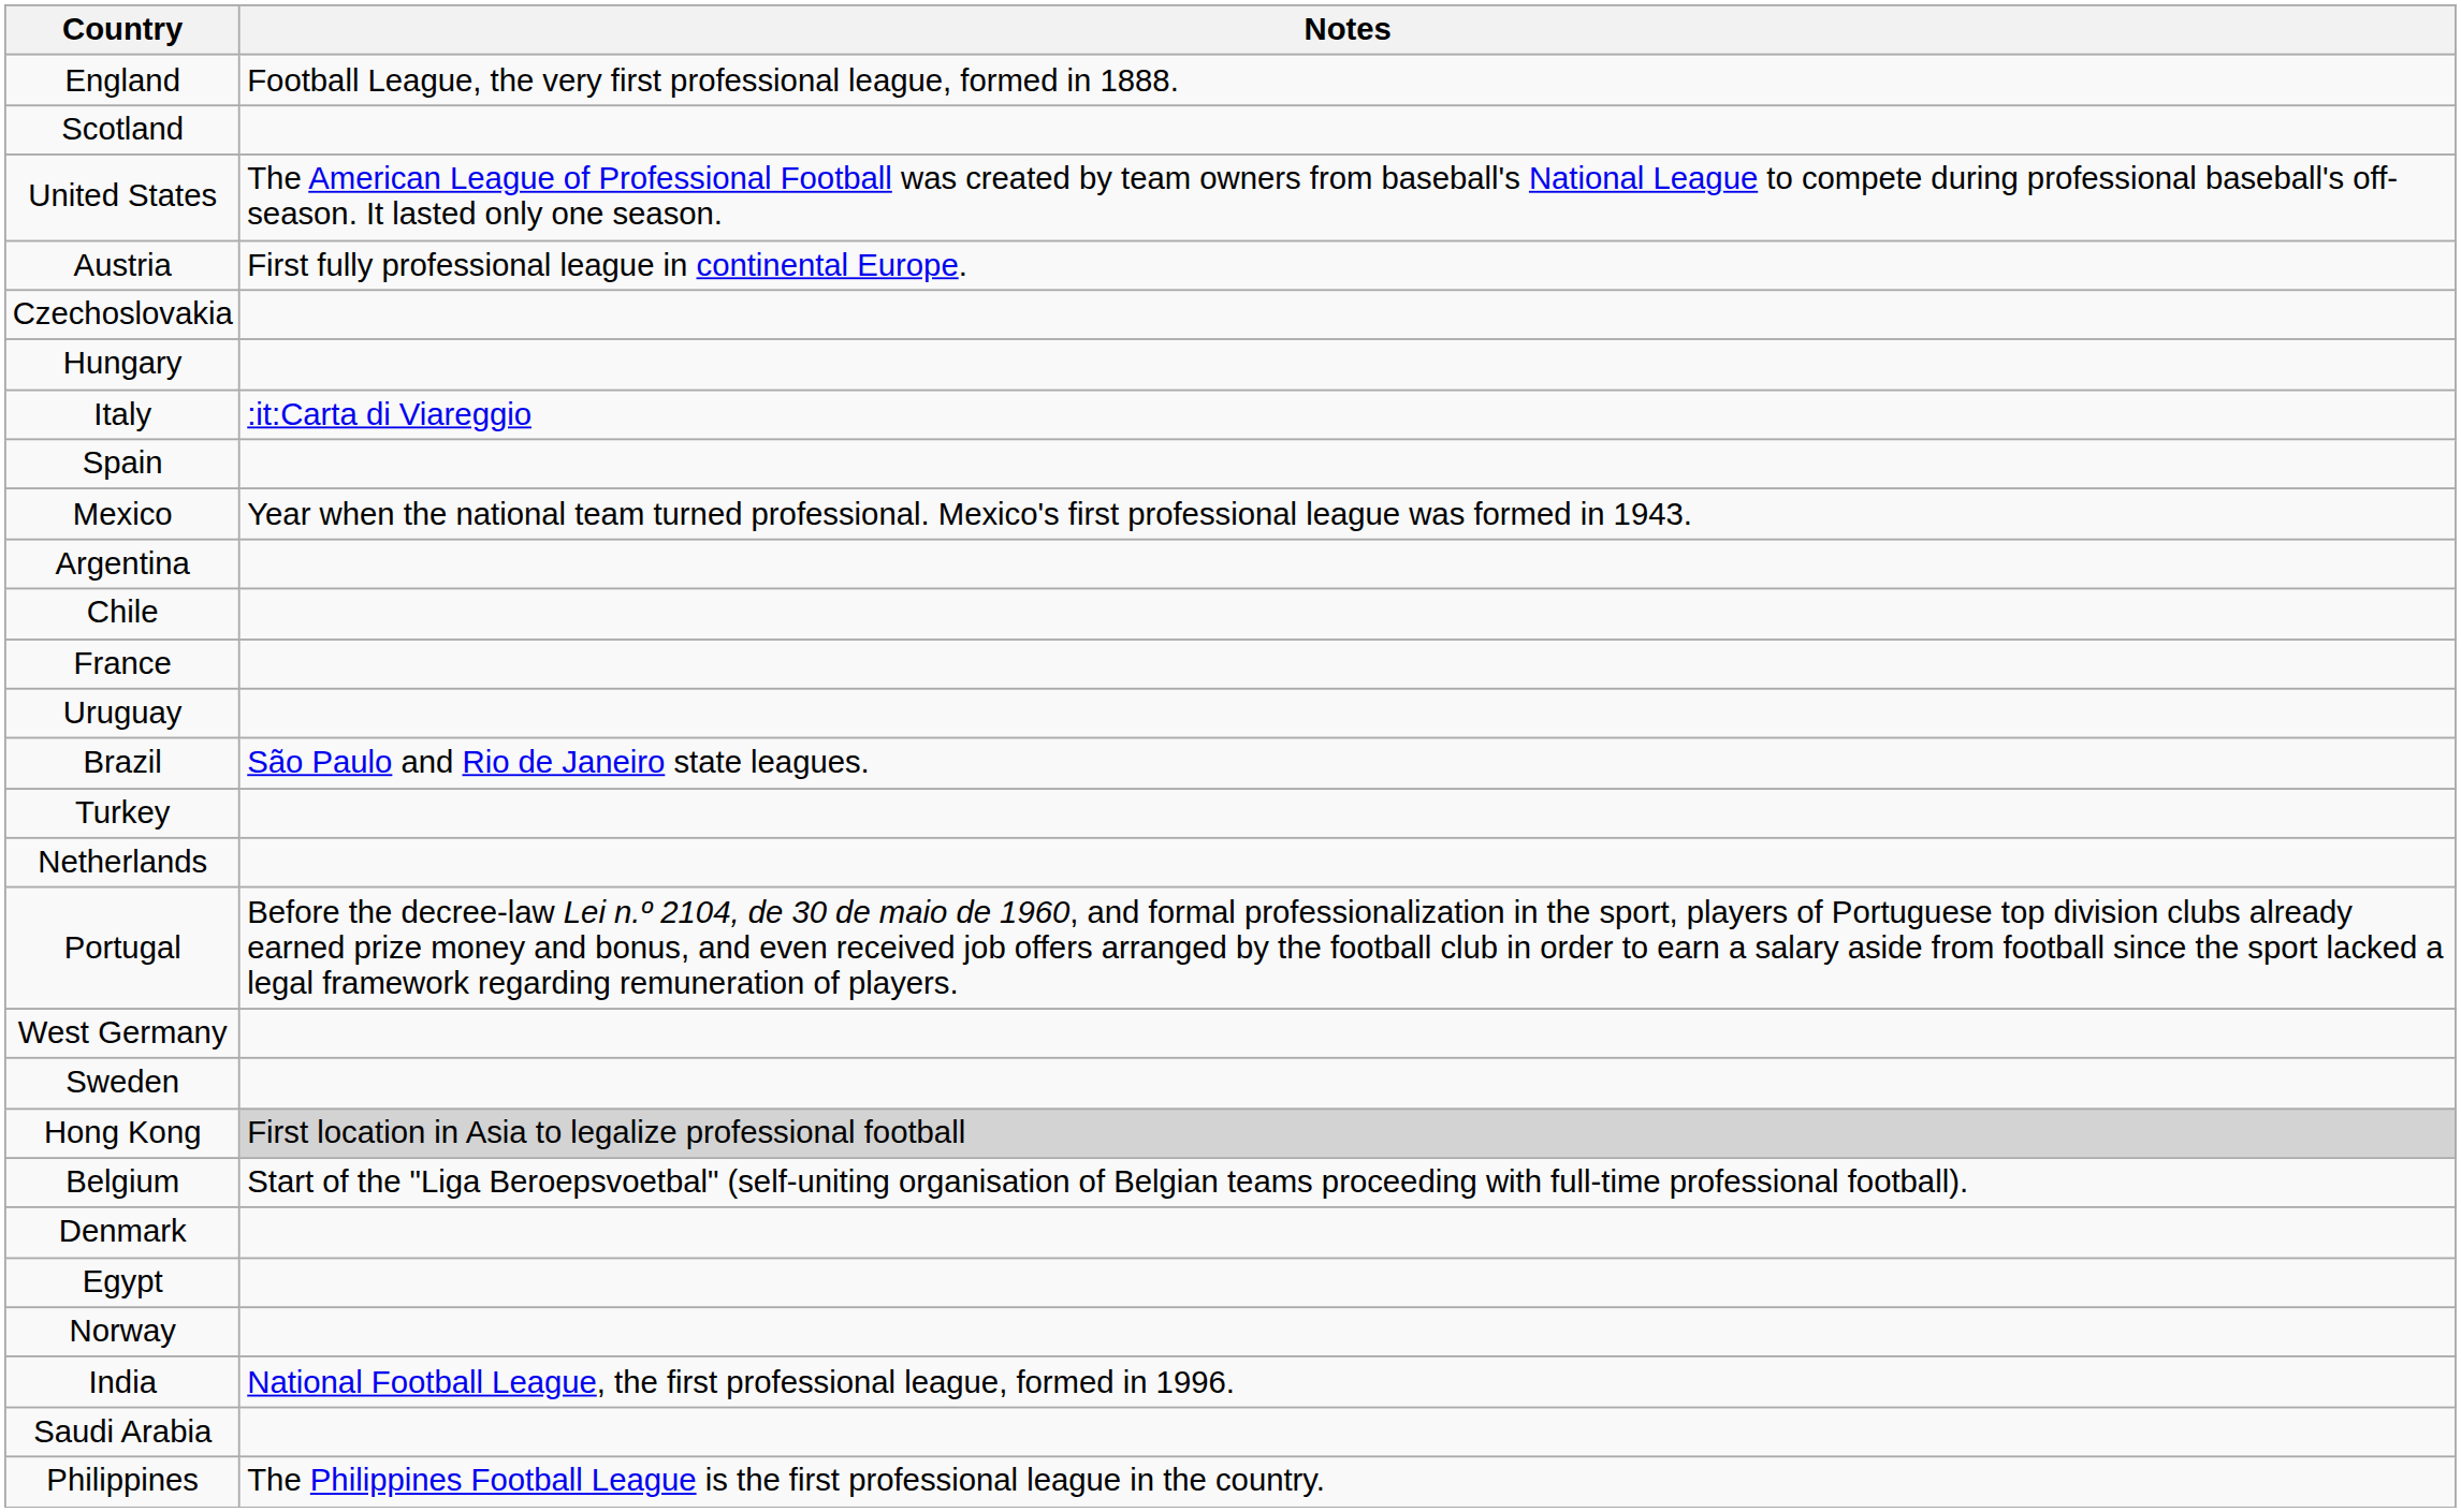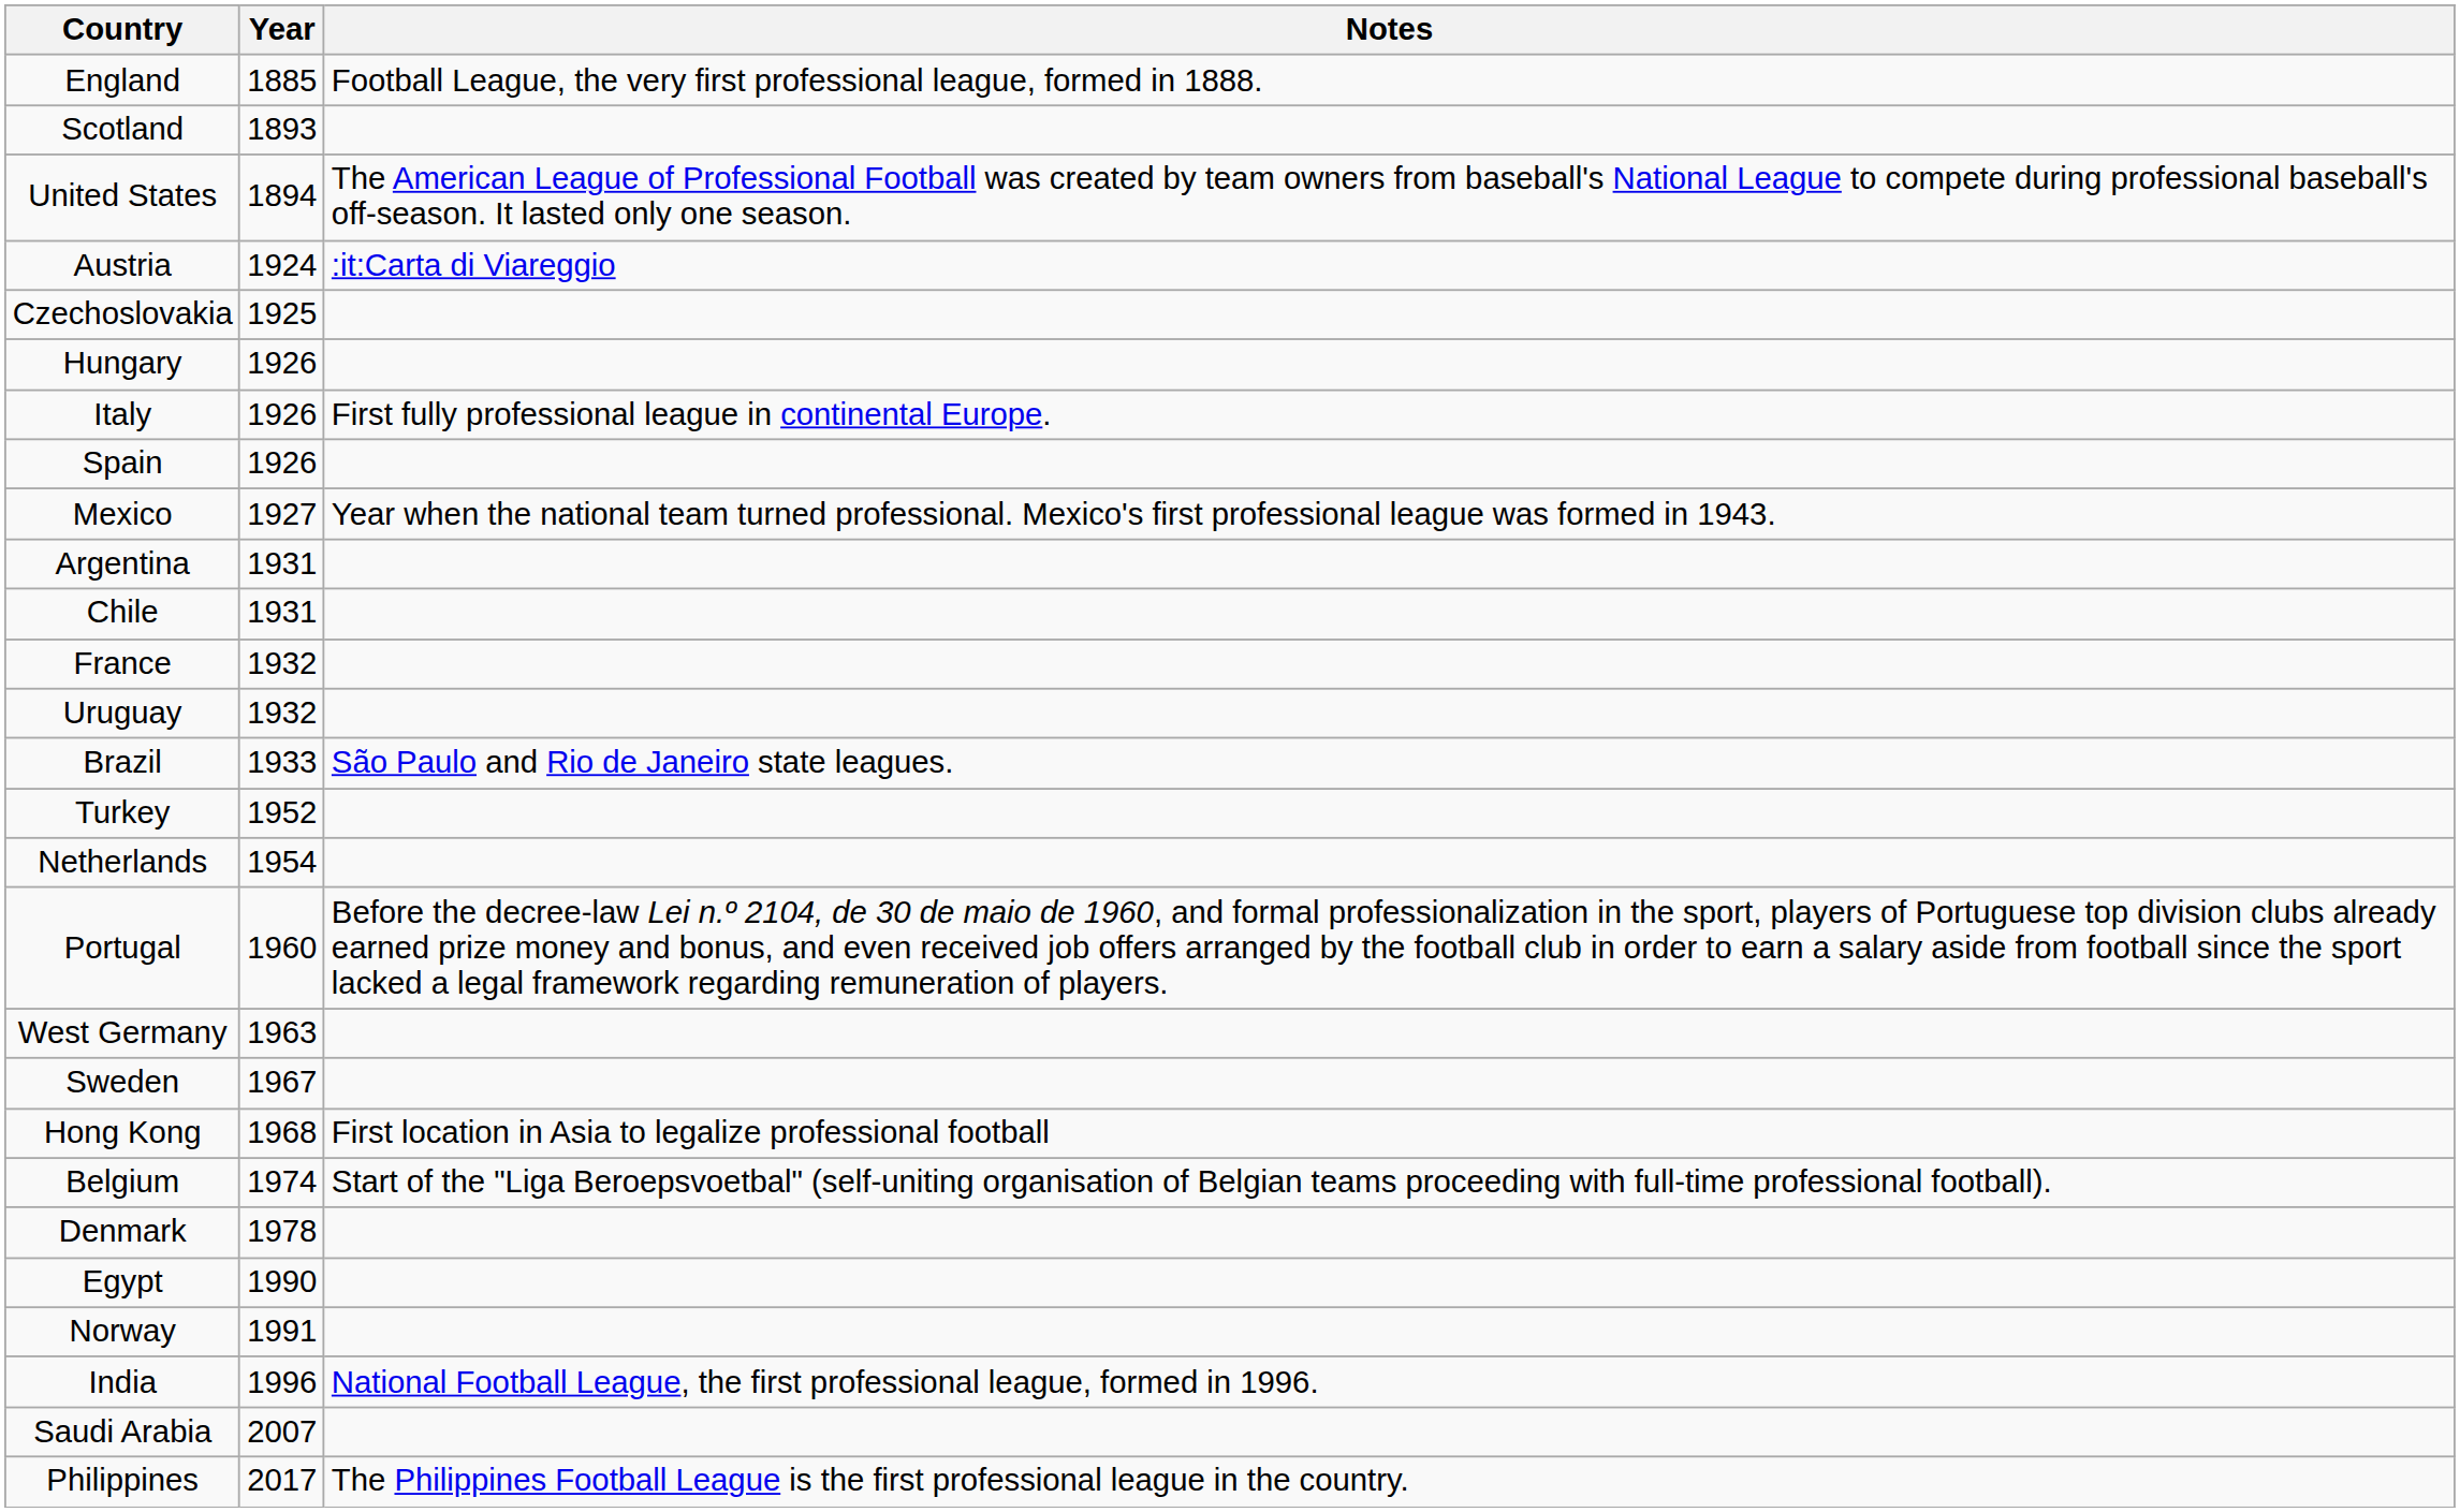 <table class="sortable wikitable" style="text-align: center;">
 <tr>
 <th>Country</th>
+<th>Year</th>
 <th>Notes</th>
 </tr>
 <tr>
 <td>England</td>
+<td>1885</td>
 <td align=left>Football League, the very first professional league, formed in 1888.</td>
 </tr>
 <tr>
 <td>Scotland</td>
+<td>1893</td>
 <td align=left></td>
 </tr>
 <tr>
 <td>United States</td>
+<td>1894</td>
 <td align="left">The <a href='#'>American League of Professional Football</a> was created by team owners from baseball's <a href='#'>National League</a> to compete during professional baseball's off-season. It lasted only one season.</td>
 </tr>
 <tr>
 <td>Austria</td>
-<td align=left>First fully professional league in <a href='#'>continental Europe</a>.</td>
+<td>1924</td>
+<td align=left><a href='#'>:it:Carta di Viareggio</a></td>
 </tr>
 <tr>
 <td>Czechoslovakia</td>
+<td>1925</td>
 <td align=left></td>
 </tr>
 <tr>
 <td>Hungary</td>
+<td>1926</td>
 <td align=left></td>
 </tr>
 <tr>
 <td>Italy</td>
-<td align=left><a href='#'>:it:Carta di Viareggio</a></td>
+<td>1926</td>
+<td align=left>First fully professional league in <a href='#'>continental Europe</a>.</td>
 </tr>
 <tr>
 <td>Spain</td>
+<td>1926</td>
 <td align=left></td>
 </tr>
 <tr>
 <td>Mexico</td>
+<td>1927</td>
 <td align=left>Year when the national team turned professional. Mexico's first professional league was formed in 1943.</td>
 </tr>
 <tr>
 <td>Argentina</td>
+<td>1931</td>
 <td align=left></td>
 </tr>
 <tr>
 <td>Chile</td>
+<td>1931</td>
 <td align=left></td>
 </tr>
 <tr>
 <td>France</td>
+<td>1932</td>
 <td align=left></td>
 </tr>
 <tr>
 <td>Uruguay</td>
+<td>1932</td>
 <td align=left></td>
 </tr>
 <tr>
 <td>Brazil</td>
+<td>1933</td>
 <td align=left><a href='#'>São Paulo</a> and <a href='#'>Rio de Janeiro</a> state leagues.</td>
 </tr>
 <tr>
 <td>Turkey</td>
+<td>1952</td>
 <td align=left></td>
 </tr>
 <tr>
 <td>Netherlands</td>
+<td>1954</td>
 <td align=left></td>
 </tr>
 <tr>
 <td>Portugal</td>
+<td>1960</td>
 <td align=left>Before the decree-law <em>Lei n.º 2104, de 30 de maio de 1960</em>, and formal professionalization in the sport, players of Portuguese top division clubs already earned prize money and bonus, and even received job offers arranged by the football club in order to earn a salary aside from football since the sport lacked a legal framework regarding remuneration of players.</td>
 </tr>
 <tr>
 <td>West Germany</td>
+<td>1963</td>
 <td align=left></td>
 </tr>
 <tr>
 <td>Sweden</td>
+<td>1967</td>
 <td align=left></td>
 </tr>
 <tr>
 <td>Hong Kong</td>
-<td align=left style="background: lightgrey;">First location in Asia to legalize professional football</td>
+<td>1968</td>
+<td align=left>First location in Asia to legalize professional football</td>
 </tr>
 <tr>
 <td>Belgium</td>
+<td>1974</td>
 <td align=left>Start of the "Liga Beroepsvoetbal" (self-uniting organisation of Belgian teams proceeding with full-time professional football).</td>
 </tr>
 <tr>
 <td>Denmark</td>
+<td>1978</td>
 <td align=left></td>
 </tr>
 <tr>
 <td>Egypt</td>
+<td>1990</td>
 <td align=left></td>
 </tr>
 <tr>
 <td>Norway</td>
+<td>1991</td>
 <td align=left></td>
 </tr>
 <tr>
 <td>India</td>
+<td>1996 </td>
 <td align=left><a href='#'>National Football League</a>, the first professional league, formed in 1996.</td>
 </tr>
 <tr>
 <td>Saudi Arabia</td>
+<td>2007</td>
 <td align=left></td>
 </tr>
 <tr>
 <td>Philippines</td>
+<td>2017</td>
 <td align=left>The <a href='#'>Philippines Football League</a> is the first professional league in the country.</td>
 </tr>
 </table>
